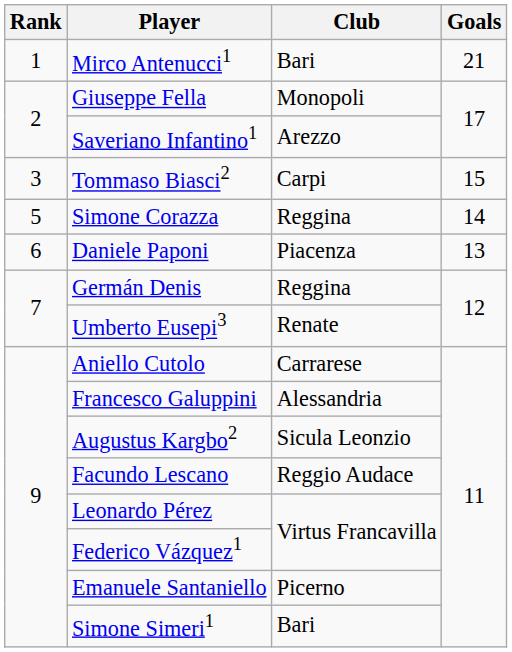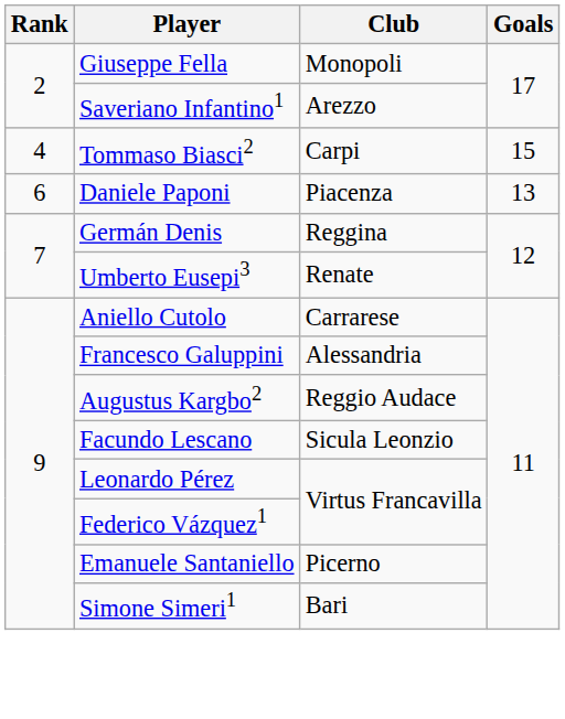 <table class="wikitable" style="text-align:center">
 <tr>
 <th>Rank</th>
 <th>Player</th>
 <th>Club</th>
 <th>Goals</th>
-</tr>
-<tr>
-<td>1</td>
-<td align="left"> <a href='#'>Mirco Antenucci</a><sup>1</sup></td>
-<td align="left">Bari</td>
-<td>21</td>
 </tr>
 <tr>
 <td rowspan="2">2</td>
 <td align="left"> <a href='#'>Giuseppe Fella</a></td>
 <td align="left">Monopoli</td>
 <td rowspan="2">17</td>
 </tr>
 <tr>
 <td align="left"> <a href='#'>Saveriano Infantino</a><sup>1</sup></td>
 <td align="left">Arezzo</td>
 </tr>
 <tr>
-<td>3</td>
+<td>4</td>
 <td align="left"> <a href='#'>Tommaso Biasci</a><sup>2</sup></td>
 <td align="left">Carpi</td>
 <td>15</td>
-</tr>
-<tr>
-<td>5</td>
-<td align="left"> <a href='#'>Simone Corazza</a></td>
-<td align="left">Reggina</td>
-<td>14</td>
 </tr>
 <tr>
 <td>6</td>
 <td align="left"> <a href='#'>Daniele Paponi</a></td>
 <td align="left">Piacenza</td>
 <td>13</td>
 </tr>
 <tr>
 <td rowspan="2">7</td>
 <td align="left"> <a href='#'>Germán Denis</a></td>
 <td align="left">Reggina</td>
 <td rowspan="2">12</td>
 </tr>
 <tr>
 <td align="left"> <a href='#'>Umberto Eusepi</a><sup>3</sup></td>
 <td align="left">Renate</td>
 </tr>
 <tr>
 <td rowspan="8">9</td>
 <td align="left"> <a href='#'>Aniello Cutolo</a></td>
 <td align="left">Carrarese</td>
 <td rowspan="8">11</td>
 </tr>
 <tr>
 <td align="left"> <a href='#'>Francesco Galuppini</a></td>
 <td align="left">Alessandria</td>
 </tr>
 <tr>
 <td align="left"> <a href='#'>Augustus Kargbo</a><sup>2</sup></td>
-<td align="left">Sicula Leonzio</td>
+<td align="left">Reggio Audace</td>
 </tr>
 <tr>
 <td align="left"> <a href='#'>Facundo Lescano</a></td>
-<td align="left">Reggio Audace</td>
+<td align="left">Sicula Leonzio</td>
 </tr>
 <tr>
 <td align="left"> <a href='#'>Leonardo Pérez</a></td>
 <td rowspan="2" align="left">Virtus Francavilla</td>
 </tr>
 <tr>
 <td align="left"> <a href='#'>Federico Vázquez</a><sup>1</sup></td>
 </tr>
 <tr>
 <td align="left"> <a href='#'>Emanuele Santaniello</a></td>
 <td align="left">Picerno</td>
 </tr>
 <tr>
 <td align="left"> <a href='#'>Simone Simeri</a><sup>1</sup></td>
 <td align="left">Bari</td>
 </tr>
 </table>
